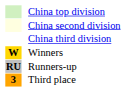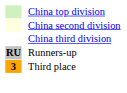 <table style="border: 1px solid #ffffff; background-color: #ffffff" cellspacing="1" cellpadding="1">
 <tr>
 <td bgcolor="#D0F0C0" width="20"></td>
 <td bgcolor="#ffffff" align="left">  <a href='#'>China top division</a></td>
 </tr>
 <tr>
 <td bgcolor="#FFFFE0" width="20"></td>
 <td bgcolor="#ffffff" align="left">  <a href='#'>China second division</a></td>
 </tr>
 <tr>
 <th bgcolor="#ffffff" width="20"></th>
 <td bgcolor="#ffffff" align="left">  <a href='#'>China third division</a></td>
 </tr>
 <tr>
-<th bgcolor="gold" width="20">W</th>
-<td bgcolor="#ffffff" align="left">  Winners</td>
-</tr>
-<tr>
 <th bgcolor="silver" width="20">RU</th>
 <td bgcolor="#ffffff" align="left">  Runners-up</td>
 </tr>
 <tr>
 <th bgcolor="orange" width="20">3</th>
 <td bgcolor="#ffffff" align="left">  Third place</td>
 </tr>
 <tr>
 </tr>
 </table>
